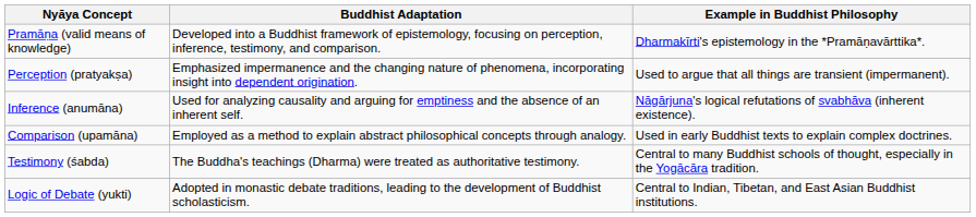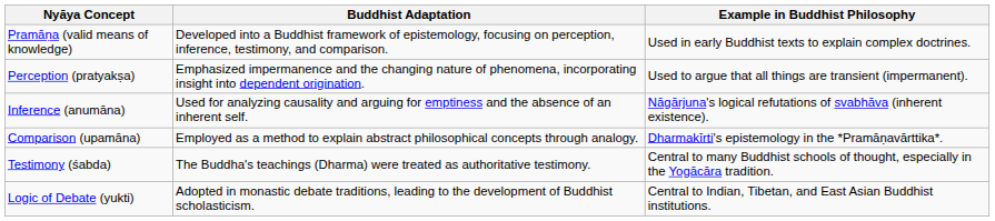 <table class="wikitable">
 <tr>
 <th><strong>Nyāya Concept</strong></th>
 <th><strong>Buddhist Adaptation</strong></th>
 <th><strong>Example in Buddhist Philosophy</strong></th>
 </tr>
 <tr>
 <td><a href='#'>Pramāṇa</a> (valid means of knowledge)</td>
 <td>Developed into a Buddhist framework of epistemology, focusing on perception, inference, testimony, and comparison.</td>
-<td><a href='#'>Dharmakīrti</a>'s epistemology in the *Pramāṇavārttika*.</td>
+<td>Used in early Buddhist texts to explain complex doctrines.</td>
 </tr>
 <tr>
 <td><a href='#'>Perception</a> (pratyakṣa)</td>
 <td>Emphasized impermanence and the changing nature of phenomena, incorporating insight into <a href='#'>dependent origination</a>.</td>
 <td>Used to argue that all things are transient (impermanent).</td>
 </tr>
 <tr>
 <td><a href='#'>Inference</a> (anumāna)</td>
 <td>Used for analyzing causality and arguing for <a href='#'>emptiness</a> and the absence of an inherent self.</td>
 <td><a href='#'>Nāgārjuna</a>'s logical refutations of <a href='#'>svabhāva</a> (inherent existence).</td>
 </tr>
 <tr>
 <td><a href='#'>Comparison</a> (upamāna)</td>
 <td>Employed as a method to explain abstract philosophical concepts through analogy.</td>
-<td>Used in early Buddhist texts to explain complex doctrines.</td>
+<td><a href='#'>Dharmakīrti</a>'s epistemology in the *Pramāṇavārttika*.</td>
 </tr>
 <tr>
 <td><a href='#'>Testimony</a> (śabda)</td>
 <td>The Buddha's teachings (Dharma) were treated as authoritative testimony.</td>
 <td>Central to many Buddhist schools of thought, especially in the <a href='#'>Yogācāra</a> tradition.</td>
 </tr>
 <tr>
 <td><a href='#'>Logic of Debate</a> (yukti)</td>
 <td>Adopted in monastic debate traditions, leading to the development of Buddhist scholasticism.</td>
 <td>Central to Indian, Tibetan, and East Asian Buddhist institutions.</td>
 </tr>
 </table>
